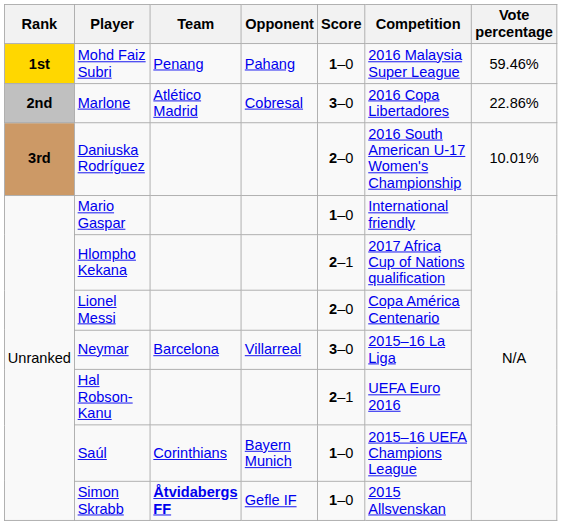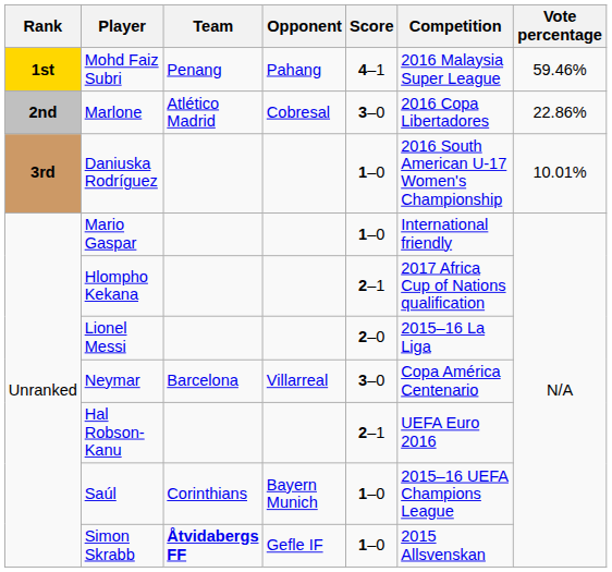 <table class="wikitable">
 <tr>
 <th>Rank</th>
 <th>Player</th>
 <th>Team</th>
 <th>Opponent</th>
 <th>Score</th>
 <th>Competition</th>
 <th>Vote percentage</th>
 </tr>
 <tr>
 <td scope=col style="background-color: gold" align="center"><strong>1st</strong></td>
 <td> <a href='#'>Mohd Faiz Subri</a></td>
 <td> <a href='#'>Penang</a></td>
 <td> <a href='#'>Pahang</a></td>
-<td align="center"><strong>1</strong>–0</td>
+<td align="center"><strong>4</strong>–1</td>
 <td><a href='#'>2016 Malaysia Super League</a></td>
 <td align="center">59.46%</td>
 </tr>
 <tr>
 <td scope=col style="background-color: silver" align="center"><strong>2nd</strong></td>
 <td> <a href='#'>Marlone</a></td>
 <td> <a href='#'>Atlético Madrid</a></td>
 <td> <a href='#'>Cobresal</a></td>
 <td align="center"><strong>3</strong>–0</td>
 <td><a href='#'>2016 Copa Libertadores</a></td>
 <td align="center">22.86%</td>
 </tr>
 <tr>
 <td scope=col style="background-color: #cc9966" align="center"><strong>3rd</strong></td>
 <td> <a href='#'>Daniuska Rodríguez</a></td>
 <td></td>
 <td></td>
-<td align="center"><strong>2</strong>–0</td>
+<td align="center"><strong>1</strong>–0</td>
 <td><a href='#'>2016 South American U-17 Women's Championship</a></td>
 <td align="center">10.01%</td>
 </tr>
 <tr>
 <td rowspan="7" align="center">Unranked</td>
 <td> <a href='#'>Mario Gaspar</a></td>
 <td></td>
 <td></td>
 <td align="center"><strong>1</strong>–0</td>
 <td><a href='#'>International friendly</a></td>
 <td rowspan="7" align="center">N/A</td>
 </tr>
 <tr>
 <td> <a href='#'>Hlompho Kekana</a></td>
 <td></td>
 <td></td>
 <td align="center"><strong>2</strong>–1</td>
 <td><a href='#'>2017 Africa Cup of Nations qualification</a></td>
 </tr>
 <tr>
 <td> <a href='#'>Lionel Messi</a></td>
 <td></td>
 <td></td>
 <td align="center"><strong>2</strong>–0</td>
-<td><a href='#'>Copa América Centenario</a></td>
+<td><a href='#'>2015–16 La Liga</a></td>
 </tr>
 <tr>
 <td> <a href='#'>Neymar</a></td>
 <td> <a href='#'>Barcelona</a></td>
 <td> <a href='#'>Villarreal</a></td>
 <td align="center"><strong>3</strong>–0</td>
-<td><a href='#'>2015–16 La Liga</a></td>
+<td><a href='#'>Copa América Centenario</a></td>
 </tr>
 <tr>
 <td> <a href='#'>Hal Robson-Kanu</a></td>
 <td></td>
 <td></td>
 <td align="center"><strong>2</strong>–1</td>
 <td><a href='#'>UEFA Euro 2016</a></td>
 </tr>
 <tr>
 <td> <a href='#'>Saúl</a></td>
 <td> <a href='#'>Corinthians</a></td>
 <td> <a href='#'>Bayern Munich</a></td>
 <td align="center"><strong>1</strong>–0</td>
 <td><a href='#'>2015–16 UEFA Champions League</a></td>
 </tr>
 <tr>
 <td> <a href='#'>Simon Skrabb</a></td>
 <td><strong> <a href='#'>Åtvidabergs FF</a></strong></td>
 <td> <a href='#'>Gefle IF</a></td>
 <td align="center"><strong>1</strong>–0</td>
 <td><a href='#'>2015 Allsvenskan</a></td>
 </tr>
 </table>
